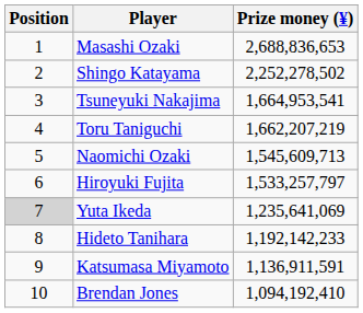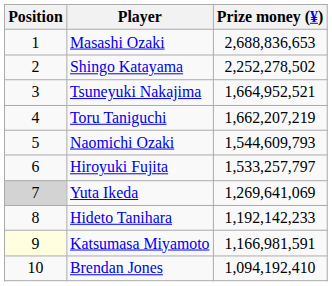 <table class="wikitable">
 <tr>
 <th>Position</th>
 <th>Player</th>
 <th>Prize money (<a href='#'>¥</a>)</th>
 </tr>
 <tr>
 <td align=center>1</td>
 <td> <a href='#'>Masashi Ozaki</a></td>
 <td align=center>2,688,836,653</td>
 </tr>
 <tr>
 <td align=center>2</td>
 <td> <a href='#'>Shingo Katayama</a></td>
 <td align=center>2,252,278,502</td>
 </tr>
 <tr>
 <td align=center>3</td>
 <td> <a href='#'>Tsuneyuki Nakajima</a></td>
-<td align=center>1,664,953,541</td>
+<td align=center>1,664,952,521</td>
 </tr>
 <tr>
 <td align=center>4</td>
 <td> <a href='#'>Toru Taniguchi</a></td>
 <td align=center>1,662,207,219</td>
 </tr>
 <tr>
 <td align=center>5</td>
 <td> <a href='#'>Naomichi Ozaki</a></td>
-<td align=center>1,545,609,713</td>
+<td align=center>1,544,609,793</td>
 </tr>
 <tr>
 <td align=center>6</td>
 <td> <a href='#'>Hiroyuki Fujita</a></td>
 <td align=center>1,533,257,797</td>
 </tr>
 <tr>
 <td align=center style="background: lightgrey;">7</td>
 <td> <a href='#'>Yuta Ikeda</a></td>
-<td align=center>1,235,641,069</td>
+<td align=center>1,269,641,069</td>
 </tr>
 <tr>
 <td align=center>8</td>
 <td> <a href='#'>Hideto Tanihara</a></td>
 <td align=center>1,192,142,233</td>
 </tr>
 <tr>
-<td align=center>9</td>
+<td align=center style="background: lightyellow;">9</td>
 <td> <a href='#'>Katsumasa Miyamoto</a></td>
-<td align=center>1,136,911,591</td>
+<td align=center>1,166,981,591</td>
 </tr>
 <tr>
 <td align=center>10</td>
 <td> <a href='#'>Brendan Jones</a></td>
 <td align=center>1,094,192,410</td>
 </tr>
 </table>
